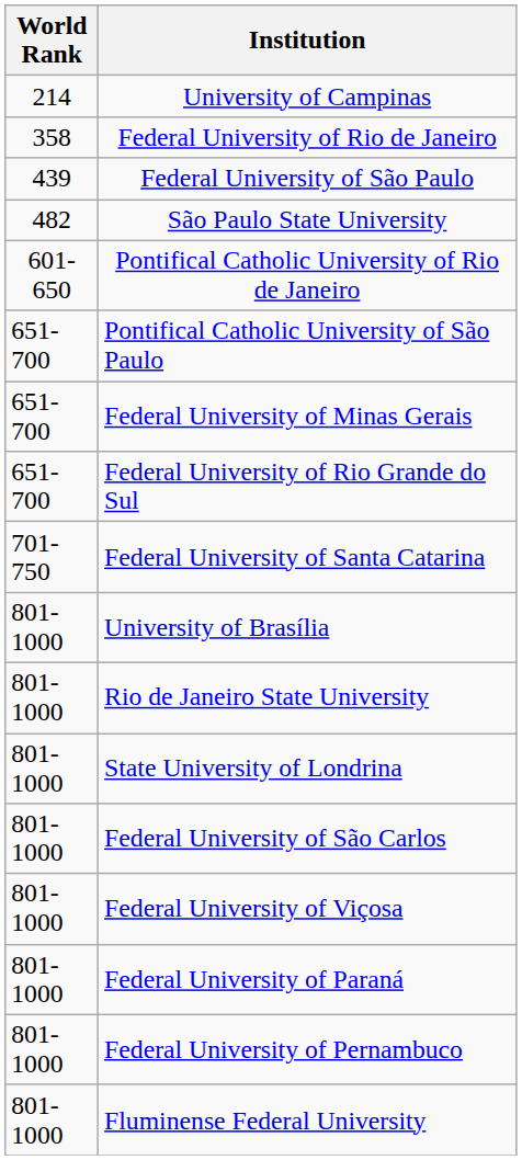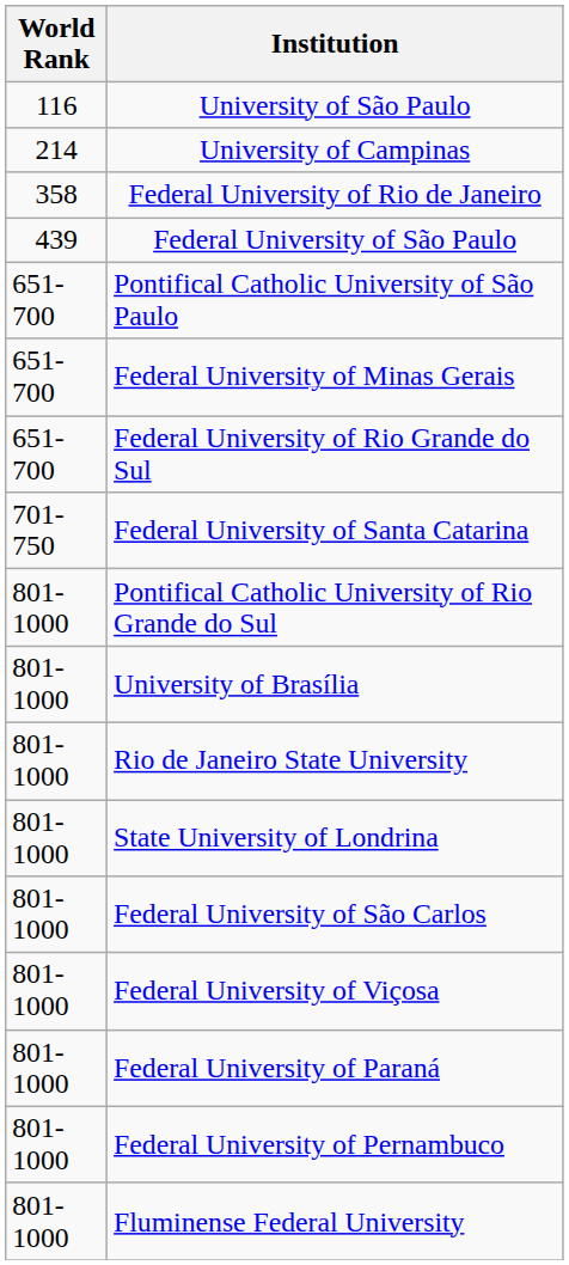 <table class="wikitable sortable">
 <tr style="background:#efefef;">
 <th style="width:50px; text-align:center;">World Rank</th>
 <th style="width:250px; text-align:center;">Institution</th>
+</tr>
+<tr style="text-align:center;">
+<td style="width:50px; ">116</td>
+<td style="width:250px; "><a href='#'>University of São Paulo</a></td>
 </tr>
 <tr>
 <td style="width:50px; text-align:center;">214</td>
 <td style="width:250px; text-align:center;"><a href='#'>University of Campinas</a></td>
 </tr>
 <tr style="text-align:center;">
 <td style="width:50px; text-align:center;">358</td>
 <td style="width:250px; "><a href='#'>Federal University of Rio de Janeiro</a></td>
 </tr>
 <tr>
 <td style="width:50px; text-align:center;">439</td>
 <td style="width:250px; text-align:center;"><a href='#'>Federal University of São Paulo</a></td>
-</tr>
-<tr>
-<td style="width:50px; text-align:center;">482</td>
-<td style="width:250px; text-align:center;"><a href='#'>São Paulo State University</a></td>
-</tr>
-<tr>
-<td style="width:50px; text-align:center;">601-650</td>
-<td style="width:250px; text-align:center;"><a href='#'>Pontifical Catholic University of Rio de Janeiro</a></td>
 </tr>
 <tr>
 <td>651-700</td>
 <td><a href='#'>Pontifical Catholic University of São Paulo</a></td>
 </tr>
 <tr>
 <td>651-700</td>
 <td><a href='#'>Federal University of Minas Gerais</a></td>
 </tr>
 <tr>
 <td>651-700</td>
 <td><a href='#'>Federal University of Rio Grande do Sul</a></td>
 </tr>
 <tr>
 <td>701-750</td>
 <td><a href='#'>Federal University of Santa Catarina</a></td>
+</tr>
+<tr>
+<td>801-1000</td>
+<td><a href='#'>Pontifical Catholic University of Rio Grande do Sul</a></td>
 </tr>
 <tr>
 <td>801-1000</td>
 <td><a href='#'>University of Brasília</a></td>
 </tr>
 <tr>
 <td>801-1000</td>
 <td><a href='#'>Rio de Janeiro State University</a></td>
 </tr>
 <tr>
 <td>801-1000</td>
 <td><a href='#'>State University of Londrina</a></td>
 </tr>
 <tr>
 <td>801-1000</td>
 <td><a href='#'>Federal University of São Carlos</a></td>
 </tr>
 <tr>
 <td>801-1000</td>
 <td><a href='#'>Federal University of Viçosa</a></td>
 </tr>
 <tr>
 <td>801-1000</td>
 <td><a href='#'>Federal University of Paraná</a></td>
 </tr>
 <tr>
 <td>801-1000</td>
 <td><a href='#'>Federal University of Pernambuco</a></td>
 </tr>
 <tr>
 <td>801-1000</td>
 <td><a href='#'>Fluminense Federal University</a></td>
 </tr>
 </table>
